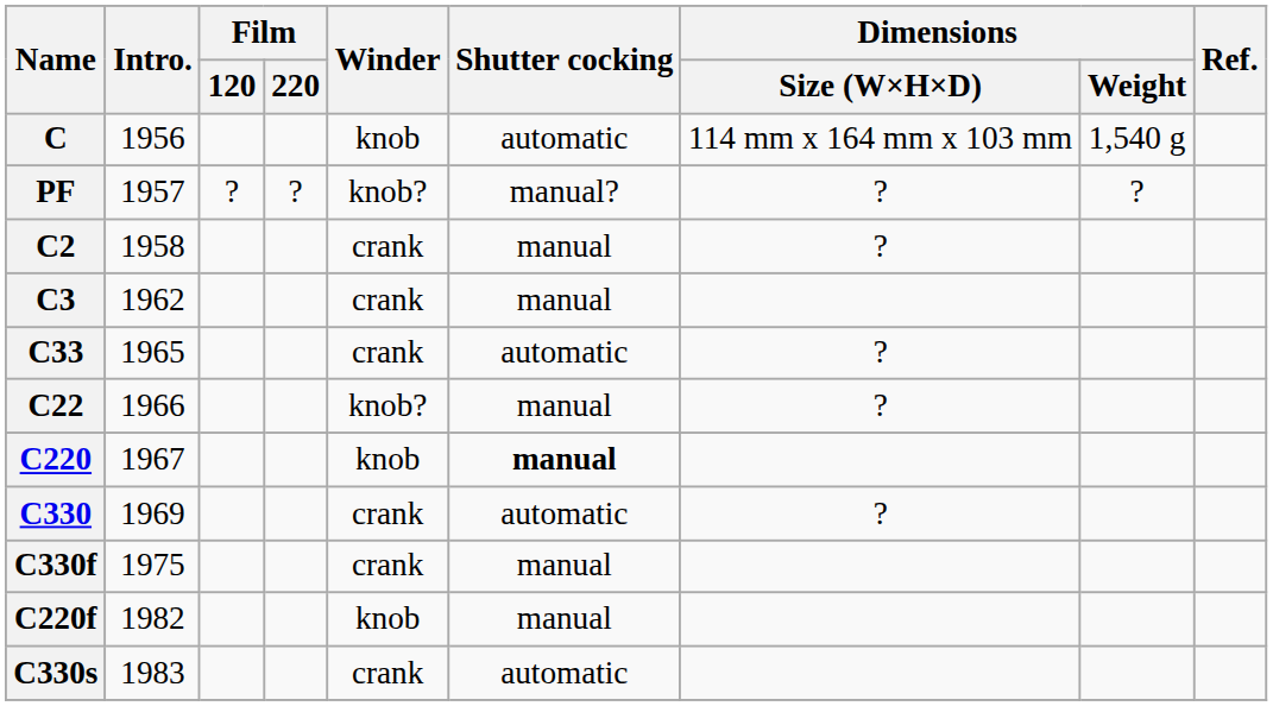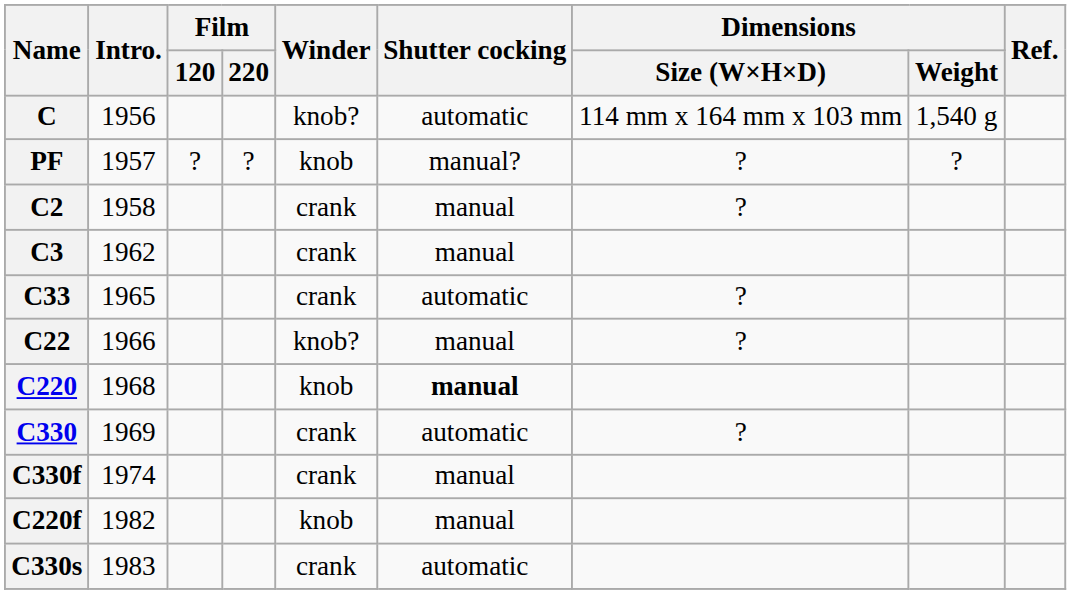 <table class="wikitable sortable" style="text-align:center;font-size:90%;">
 <tr>
 <th rowspan=2>Name</th>
 <th rowspan=2>Intro.</th>
 <th colspan=2>Film</th>
 <th rowspan=2>Winder</th>
 <th rowspan=2>Shutter cocking</th>
 <th colspan=2>Dimensions</th>
 <th rowspan=2 class="unsortable">Ref.</th>
 </tr>
 <tr>
 <th>120</th>
 <th>220</th>
 <th>Size (W×H×D)</th>
 <th>Weight</th>
 </tr>
 <tr>
 <th data-sort-value="C000">C</th>
 <td>1956</td>
 <td></td>
 <td></td>
-<td>knob</td>
+<td>knob?</td>
 <td>automatic</td>
 <td>114 mm x 164 mm x 103 mm</td>
 <td>1,540 g</td>
 <td></td>
 </tr>
 <tr>
 <th>PF</th>
 <td>1957</td>
 <td>?</td>
 <td>?</td>
-<td>knob?</td>
+<td>knob</td>
 <td>manual?</td>
 <td>?</td>
 <td>?</td>
 <td></td>
 </tr>
 <tr>
 <th data-sort-value="C002">C2</th>
 <td>1958</td>
 <td></td>
 <td></td>
 <td>crank</td>
 <td>manual</td>
 <td>?</td>
 <td></td>
 <td></td>
 </tr>
 <tr>
 <th data-sort-value="C003">C3</th>
 <td>1962</td>
 <td></td>
 <td></td>
 <td>crank</td>
 <td>manual</td>
 <td></td>
 <td></td>
 <td></td>
 </tr>
 <tr>
 <th data-sort-value="C033">C33</th>
 <td>1965</td>
 <td></td>
 <td></td>
 <td>crank</td>
 <td>automatic</td>
 <td>?</td>
 <td></td>
 <td></td>
 </tr>
 <tr>
 <th data-sort-value="C022">C22</th>
 <td>1966</td>
 <td></td>
 <td></td>
 <td>knob?</td>
 <td>manual</td>
 <td>?</td>
 <td></td>
 <td></td>
 </tr>
 <tr>
 <th><a href='#'>C220</a></th>
-<td>1967</td>
+<td>1968</td>
 <td></td>
 <td></td>
 <td>knob</td>
 <td><strong>manual</strong></td>
 <td></td>
 <td></td>
 <td></td>
 </tr>
 <tr>
 <th><a href='#'>C330</a></th>
 <td>1969</td>
 <td></td>
 <td></td>
 <td>crank</td>
 <td>automatic</td>
 <td>?</td>
 <td></td>
 <td></td>
 </tr>
 <tr>
 <th>C330f</th>
-<td>1975</td>
+<td>1974</td>
 <td></td>
 <td></td>
 <td>crank</td>
 <td>manual</td>
 <td></td>
 <td></td>
 <td></td>
 </tr>
 <tr>
 <th>C220f</th>
 <td>1982</td>
 <td></td>
 <td></td>
 <td>knob</td>
 <td>manual</td>
 <td></td>
 <td></td>
 <td></td>
 </tr>
 <tr>
 <th>C330s</th>
 <td>1983</td>
 <td></td>
 <td></td>
 <td>crank</td>
 <td>automatic</td>
 <td></td>
 <td></td>
 <td></td>
 </tr>
 </table>
